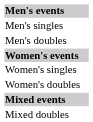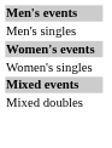 <table>
 <tr bgcolor="#cccccc">
 <td colspan=4><strong>Men's events</strong></td>
 </tr>
 <tr>
 <td>Men's singles<br></td>
 <td></td>
 <td></td>
 <td></td>
 </tr>
-<tr>
-<td>Men's doubles<br></td>
-<td></td>
-<td></td>
-<td></td>
-</tr>
 <tr bgcolor="#cccccc">
 <td colspan=4><strong>Women's events</strong></td>
 </tr>
 <tr>
 <td>Women's singles<br></td>
-<td></td>
-<td></td>
-<td></td>
-</tr>
-<tr>
-<td>Women's doubles<br></td>
 <td></td>
 <td></td>
 <td></td>
 </tr>
 <tr bgcolor="#cccccc">
 <td colspan=4><strong>Mixed events</strong></td>
 </tr>
 <tr>
 <td>Mixed doubles<br></td>
 <td></td>
 <td></td>
 <td></td>
 </tr>
 </table>
